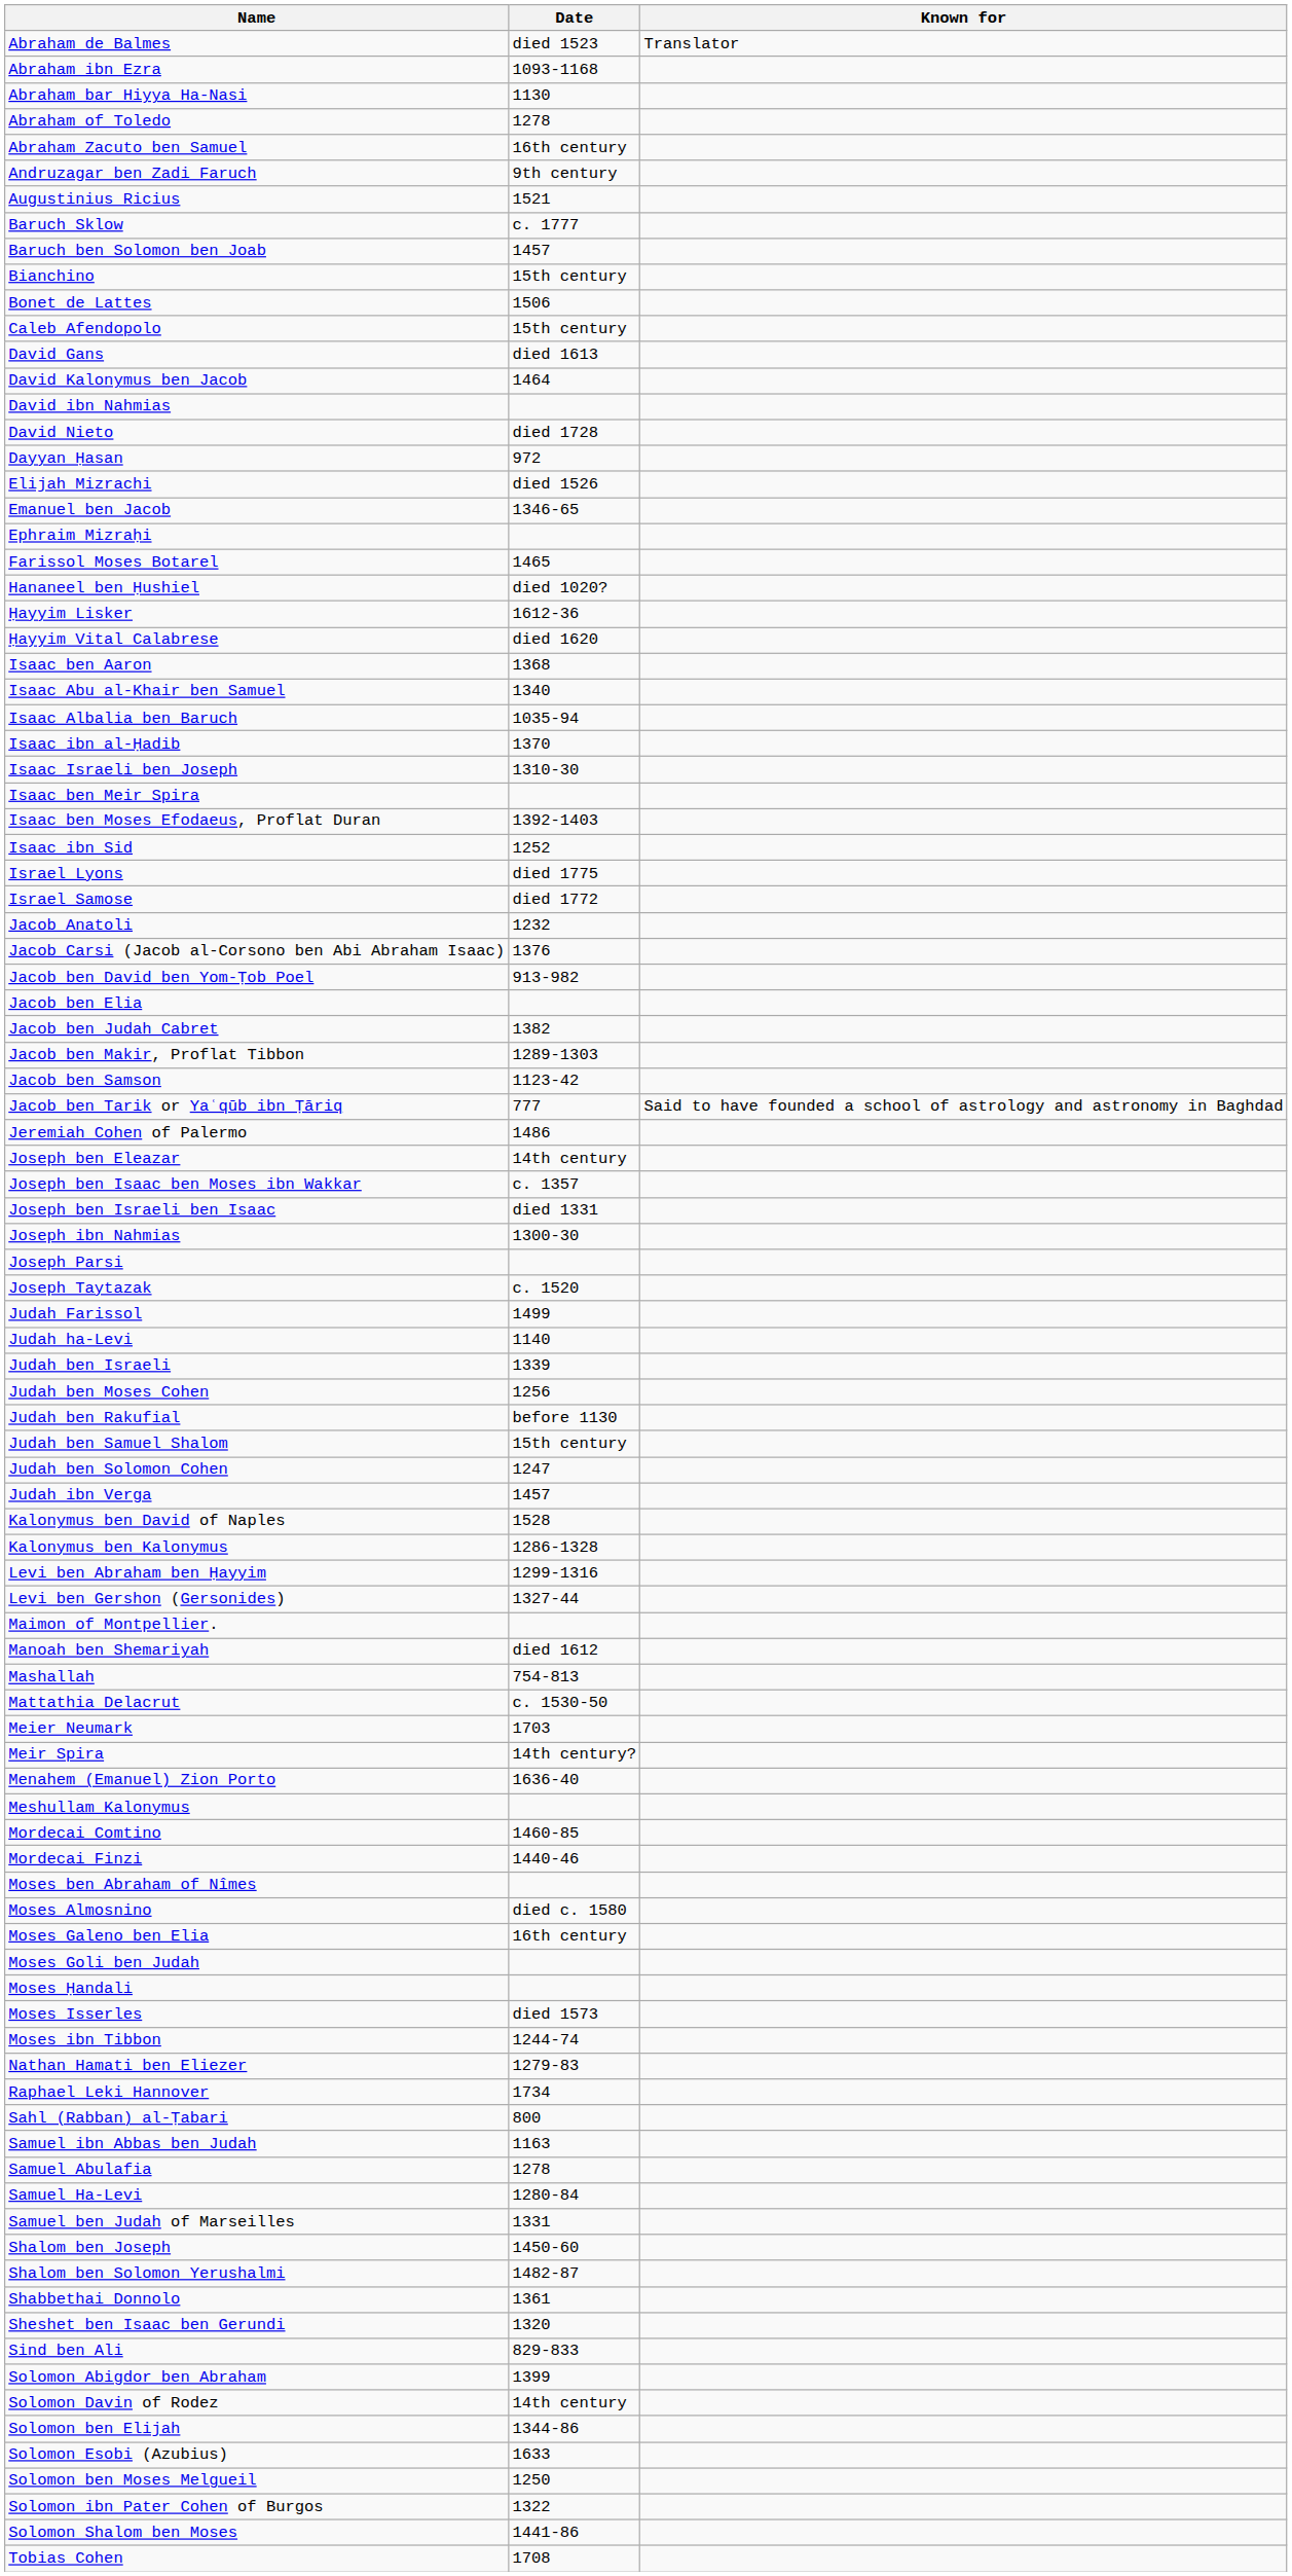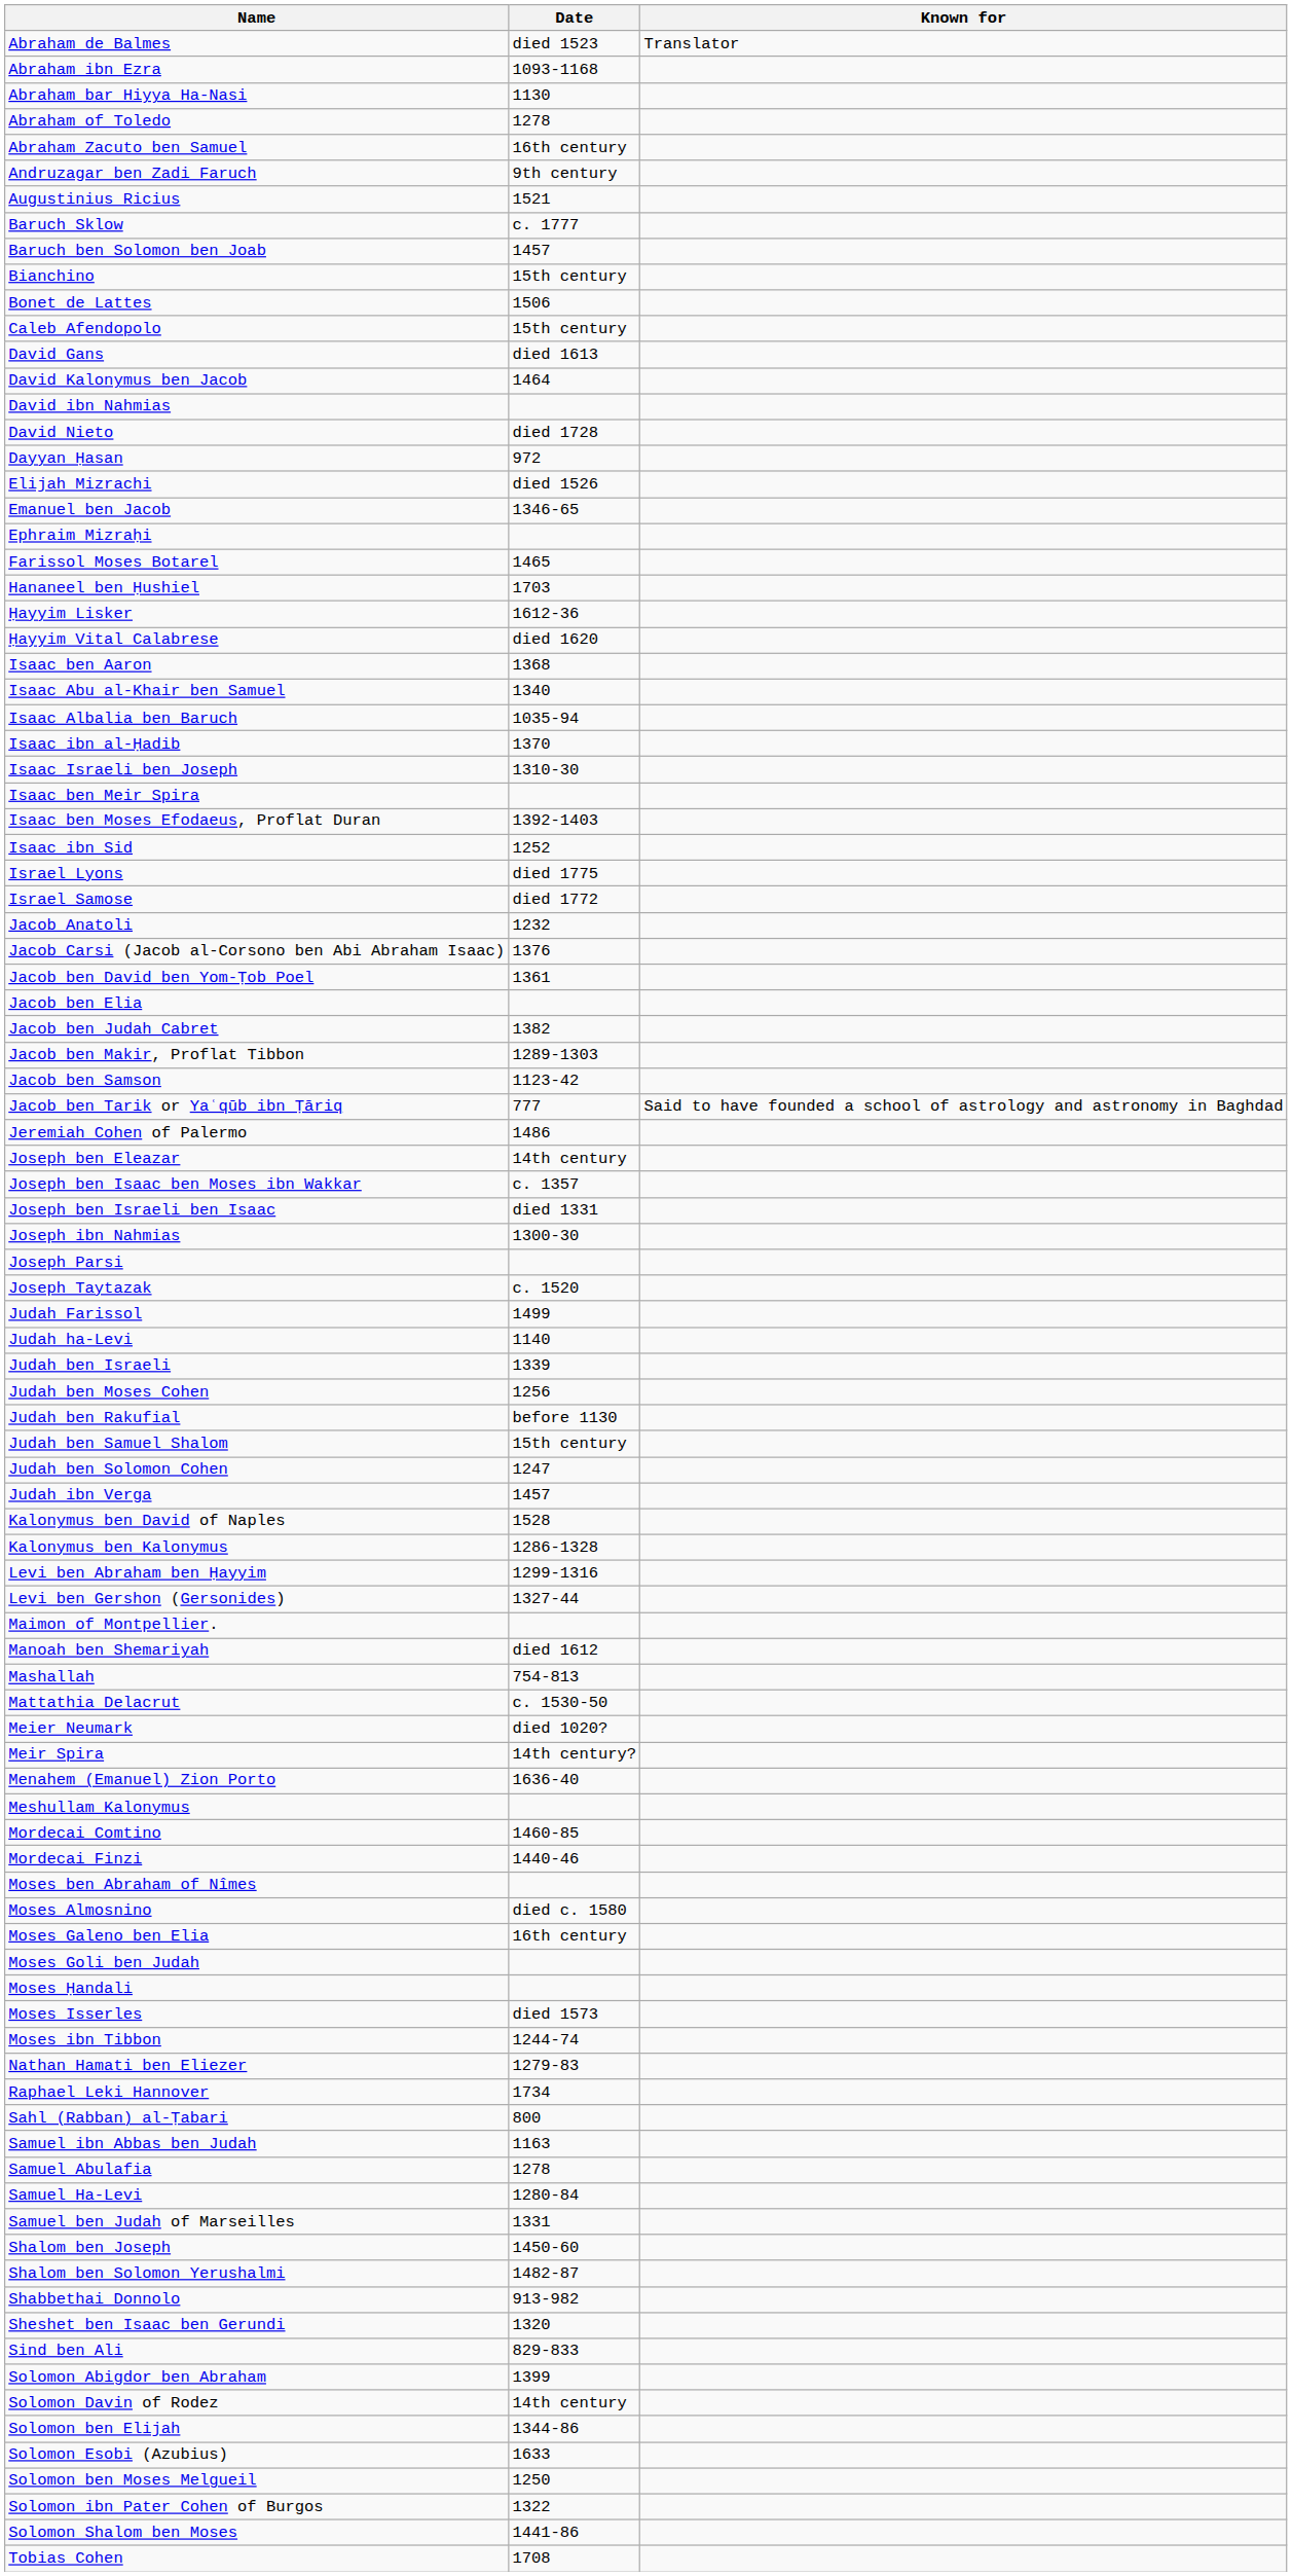 <table class="wikitable sortable">
 <tr>
 <th>Name</th>
 <th>Date</th>
 <th>Known for</th>
 </tr>
 <tr>
 <td><a href='#'>Abraham de Balmes</a></td>
 <td> died 1523</td>
 <td>Translator</td>
 </tr>
 <tr>
 <td><a href='#'>Abraham ibn Ezra</a></td>
 <td> 1093-1168</td>
 <td></td>
 </tr>
 <tr>
 <td><a href='#'>Abraham bar Hiyya Ha-Nasi</a></td>
 <td> 1130</td>
 <td></td>
 </tr>
 <tr>
 <td><a href='#'>Abraham of Toledo</a></td>
 <td> 1278</td>
 <td></td>
 </tr>
 <tr>
 <td><a href='#'>Abraham Zacuto ben Samuel</a></td>
 <td> 16th century</td>
 <td></td>
 </tr>
 <tr>
 <td><a href='#'>Andruzagar ben Zadi Faruch</a></td>
 <td> 9th century</td>
 <td></td>
 </tr>
 <tr>
 <td><a href='#'>Augustinius Ricius</a></td>
 <td> 1521</td>
 <td></td>
 </tr>
 <tr>
 <td><a href='#'>Baruch Sklow</a></td>
 <td> c. 1777</td>
 <td></td>
 </tr>
 <tr>
 <td><a href='#'>Baruch ben Solomon ben Joab</a></td>
 <td> 1457</td>
 <td></td>
 </tr>
 <tr>
 <td><a href='#'>Bianchino</a></td>
 <td> 15th century</td>
 <td></td>
 </tr>
 <tr>
 <td><a href='#'>Bonet de Lattes</a></td>
 <td> 1506</td>
 <td></td>
 </tr>
 <tr>
 <td><a href='#'>Caleb Afendopolo</a></td>
 <td> 15th century</td>
 <td></td>
 </tr>
 <tr>
 <td><a href='#'>David Gans</a></td>
 <td> died 1613</td>
 <td></td>
 </tr>
 <tr>
 <td><a href='#'>David Kalonymus ben Jacob</a></td>
 <td> 1464</td>
 <td></td>
 </tr>
 <tr>
 <td><a href='#'>David ibn Nahmias</a></td>
 <td></td>
 <td></td>
 </tr>
 <tr>
 <td><a href='#'>David Nieto</a></td>
 <td> died 1728</td>
 <td></td>
 </tr>
 <tr>
 <td><a href='#'>Dayyan Ḥasan</a></td>
 <td> 972</td>
 <td></td>
 </tr>
 <tr>
 <td><a href='#'>Elijah Mizrachi</a></td>
 <td> died 1526</td>
 <td></td>
 </tr>
 <tr>
 <td><a href='#'>Emanuel ben Jacob</a></td>
 <td> 1346-65</td>
 <td></td>
 </tr>
 <tr>
 <td><a href='#'>Ephraim Mizraḥi</a></td>
 <td></td>
 <td></td>
 </tr>
 <tr>
 <td><a href='#'>Farissol Moses Botarel</a></td>
 <td> 1465</td>
 <td></td>
 </tr>
 <tr>
 <td><a href='#'>Hananeel ben Ḥushiel</a></td>
-<td> died 1020?</td>
+<td> 1703</td>
 <td></td>
 </tr>
 <tr>
 <td><a href='#'>Ḥayyim Lisker</a></td>
 <td> 1612-36</td>
 <td></td>
 </tr>
 <tr>
 <td><a href='#'>Ḥayyim Vital Calabrese</a></td>
 <td> died 1620</td>
 <td></td>
 </tr>
 <tr>
 <td><a href='#'>Isaac ben Aaron</a></td>
 <td> 1368</td>
 <td></td>
 </tr>
 <tr>
 <td><a href='#'>Isaac Abu al-Khair ben Samuel</a></td>
 <td> 1340</td>
 <td></td>
 </tr>
 <tr>
 <td><a href='#'>Isaac Albalia ben Baruch</a></td>
 <td> 1035-94</td>
 <td></td>
 </tr>
 <tr>
 <td><a href='#'>Isaac ibn al-Ḥadib</a></td>
 <td> 1370</td>
 <td></td>
 </tr>
 <tr>
 <td><a href='#'>Isaac Israeli ben Joseph</a></td>
 <td> 1310-30</td>
 <td></td>
 </tr>
 <tr>
 <td><a href='#'>Isaac ben Meir Spira</a></td>
 <td></td>
 <td></td>
 </tr>
 <tr>
 <td><a href='#'>Isaac ben Moses Efodaeus</a>, Proflat Duran</td>
 <td> 1392-1403</td>
 <td></td>
 </tr>
 <tr>
 <td><a href='#'>Isaac ibn Sid</a></td>
 <td> 1252</td>
 <td></td>
 </tr>
 <tr>
 <td><a href='#'>Israel Lyons</a></td>
 <td> died 1775</td>
 <td></td>
 </tr>
 <tr>
 <td><a href='#'>Israel Samose</a></td>
 <td> died 1772</td>
 <td></td>
 </tr>
 <tr>
 <td><a href='#'>Jacob Anatoli</a></td>
 <td> 1232</td>
 <td></td>
 </tr>
 <tr>
 <td><a href='#'>Jacob Carsi</a> (Jacob al-Corsono ben Abi Abraham Isaac)</td>
 <td> 1376</td>
 <td></td>
 </tr>
 <tr>
 <td><a href='#'>Jacob ben David ben Yom-Ṭob Poel</a></td>
-<td> 913-982</td>
+<td> 1361</td>
 <td></td>
 </tr>
 <tr>
 <td><a href='#'>Jacob ben Elia</a></td>
 <td></td>
 <td></td>
 </tr>
 <tr>
 <td><a href='#'>Jacob ben Judah Cabret</a></td>
 <td> 1382</td>
 <td></td>
 </tr>
 <tr>
 <td><a href='#'>Jacob ben Makir</a>, Proflat Tibbon</td>
 <td> 1289-1303</td>
 <td></td>
 </tr>
 <tr>
 <td><a href='#'>Jacob ben Samson</a></td>
 <td> 1123-42</td>
 <td></td>
 </tr>
 <tr>
 <td><a href='#'>Jacob ben Tarik</a> or <a href='#'>Yaʿqūb ibn Ṭāriq</a></td>
 <td> 777</td>
 <td>Said to have founded a school of astrology and astronomy in Baghdad</td>
 </tr>
 <tr>
 <td><a href='#'>Jeremiah Cohen</a> of Palermo</td>
 <td> 1486</td>
 <td></td>
 </tr>
 <tr>
 <td><a href='#'>Joseph ben Eleazar</a></td>
 <td> 14th century</td>
 <td></td>
 </tr>
 <tr>
 <td><a href='#'>Joseph ben Isaac ben Moses ibn Wakkar</a></td>
 <td> c. 1357</td>
 <td></td>
 </tr>
 <tr>
 <td><a href='#'>Joseph ben Israeli ben Isaac</a></td>
 <td> died 1331</td>
 <td></td>
 </tr>
 <tr>
 <td><a href='#'>Joseph ibn Nahmias</a></td>
 <td> 1300-30</td>
 <td></td>
 </tr>
 <tr>
 <td><a href='#'>Joseph Parsi</a></td>
 <td></td>
 <td></td>
 </tr>
 <tr>
 <td><a href='#'>Joseph Taytazak</a></td>
 <td> c. 1520</td>
 <td></td>
 </tr>
 <tr>
 <td><a href='#'>Judah Farissol</a></td>
 <td> 1499</td>
 <td></td>
 </tr>
 <tr>
 <td><a href='#'>Judah ha-Levi</a></td>
 <td> 1140</td>
 <td></td>
 </tr>
 <tr>
 <td><a href='#'>Judah ben Israeli</a></td>
 <td> 1339</td>
 <td></td>
 </tr>
 <tr>
 <td><a href='#'>Judah ben Moses Cohen</a></td>
 <td> 1256</td>
 <td></td>
 </tr>
 <tr>
 <td><a href='#'>Judah ben Rakufial</a></td>
 <td> before 1130</td>
 <td></td>
 </tr>
 <tr>
 <td><a href='#'>Judah ben Samuel Shalom</a></td>
 <td> 15th century</td>
 <td></td>
 </tr>
 <tr>
 <td><a href='#'>Judah ben Solomon Cohen</a></td>
 <td> 1247</td>
 <td></td>
 </tr>
 <tr>
 <td><a href='#'>Judah ibn Verga</a></td>
 <td> 1457</td>
 <td></td>
 </tr>
 <tr>
 <td><a href='#'>Kalonymus ben David</a> of Naples</td>
 <td> 1528</td>
 <td></td>
 </tr>
 <tr>
 <td><a href='#'>Kalonymus ben Kalonymus</a></td>
 <td> 1286-1328</td>
 <td></td>
 </tr>
 <tr>
 <td><a href='#'>Levi ben Abraham ben Ḥayyim</a></td>
 <td> 1299-1316</td>
 <td></td>
 </tr>
 <tr>
 <td><a href='#'>Levi ben Gershon</a> (<a href='#'>Gersonides</a>)</td>
 <td> 1327-44</td>
 <td></td>
 </tr>
 <tr>
 <td><a href='#'>Maimon of Montpellier</a>.</td>
 <td></td>
 <td></td>
 </tr>
 <tr>
 <td><a href='#'>Manoah ben Shemariyah</a></td>
 <td> died 1612</td>
 <td></td>
 </tr>
 <tr>
 <td><a href='#'>Mashallah</a></td>
 <td> 754-813</td>
 <td></td>
 </tr>
 <tr>
 <td><a href='#'>Mattathia Delacrut</a></td>
 <td> c. 1530-50</td>
 <td></td>
 </tr>
 <tr>
 <td><a href='#'>Meier Neumark</a></td>
-<td> 1703</td>
+<td> died 1020?</td>
 <td></td>
 </tr>
 <tr>
 <td><a href='#'>Meir Spira</a></td>
 <td> 14th century?</td>
 <td></td>
 </tr>
 <tr>
 <td><a href='#'>Menahem (Emanuel) Zion Porto</a></td>
 <td> 1636-40</td>
 <td></td>
 </tr>
 <tr>
 <td><a href='#'>Meshullam Kalonymus</a></td>
 <td></td>
 <td></td>
 </tr>
 <tr>
 <td><a href='#'>Mordecai Comtino</a></td>
 <td> 1460-85</td>
 <td></td>
 </tr>
 <tr>
 <td><a href='#'>Mordecai Finzi</a></td>
 <td> 1440-46</td>
 <td></td>
 </tr>
 <tr>
 <td><a href='#'>Moses ben Abraham of Nîmes</a></td>
 <td></td>
 <td></td>
 </tr>
 <tr>
 <td><a href='#'>Moses Almosnino</a></td>
 <td> died c. 1580</td>
 <td></td>
 </tr>
 <tr>
 <td><a href='#'>Moses Galeno ben Elia</a></td>
 <td> 16th century</td>
 <td></td>
 </tr>
 <tr>
 <td><a href='#'>Moses Goli ben Judah</a></td>
 <td></td>
 <td></td>
 </tr>
 <tr>
 <td><a href='#'>Moses Ḥandali</a></td>
 <td></td>
 <td></td>
 </tr>
 <tr>
 <td><a href='#'>Moses Isserles</a></td>
 <td> died 1573</td>
 <td></td>
 </tr>
 <tr>
 <td><a href='#'>Moses ibn Tibbon</a></td>
 <td> 1244-74</td>
 <td></td>
 </tr>
 <tr>
 <td><a href='#'>Nathan Hamati ben Eliezer</a></td>
 <td> 1279-83</td>
 <td></td>
 </tr>
 <tr>
 <td><a href='#'>Raphael Leki Hannover</a></td>
 <td> 1734</td>
 <td></td>
 </tr>
 <tr>
 <td><a href='#'>Sahl (Rabban) al-Ṭabari</a></td>
 <td> 800</td>
 <td></td>
 </tr>
 <tr>
 <td><a href='#'>Samuel ibn Abbas ben Judah</a></td>
 <td> 1163</td>
 <td></td>
 </tr>
 <tr>
 <td><a href='#'>Samuel Abulafia</a></td>
 <td> 1278</td>
 <td></td>
 </tr>
 <tr>
 <td><a href='#'>Samuel Ha-Levi</a></td>
 <td> 1280-84</td>
 <td></td>
 </tr>
 <tr>
 <td><a href='#'>Samuel ben Judah</a> of Marseilles</td>
 <td> 1331</td>
 <td></td>
 </tr>
 <tr>
 <td><a href='#'>Shalom ben Joseph</a></td>
 <td> 1450-60</td>
 <td></td>
 </tr>
 <tr>
 <td><a href='#'>Shalom ben Solomon Yerushalmi</a></td>
 <td> 1482-87</td>
 <td></td>
 </tr>
 <tr>
 <td><a href='#'>Shabbethai Donnolo</a></td>
-<td> 1361</td>
+<td> 913-982</td>
 <td></td>
 </tr>
 <tr>
 <td><a href='#'>Sheshet ben Isaac ben Gerundi</a></td>
 <td> 1320</td>
 <td></td>
 </tr>
 <tr>
 <td><a href='#'>Sind ben Ali</a></td>
 <td> 829-833</td>
 <td></td>
 </tr>
 <tr>
 <td><a href='#'>Solomon Abigdor ben Abraham</a></td>
 <td> 1399</td>
 <td></td>
 </tr>
 <tr>
 <td><a href='#'>Solomon Davin</a> of Rodez</td>
 <td> 14th century</td>
 <td></td>
 </tr>
 <tr>
 <td><a href='#'>Solomon ben Elijah</a></td>
 <td> 1344-86</td>
 <td></td>
 </tr>
 <tr>
 <td><a href='#'>Solomon Esobi</a> (Azubius)</td>
 <td> 1633</td>
 <td></td>
 </tr>
 <tr>
 <td><a href='#'>Solomon ben Moses Melgueil</a></td>
 <td> 1250</td>
 <td></td>
 </tr>
 <tr>
 <td><a href='#'>Solomon ibn Pater Cohen</a> of Burgos</td>
 <td> 1322</td>
 <td></td>
 </tr>
 <tr>
 <td><a href='#'>Solomon Shalom ben Moses</a></td>
 <td> 1441-86</td>
 <td></td>
 </tr>
 <tr>
 <td><a href='#'>Tobias Cohen</a></td>
 <td> 1708</td>
 </tr>
 </table>
